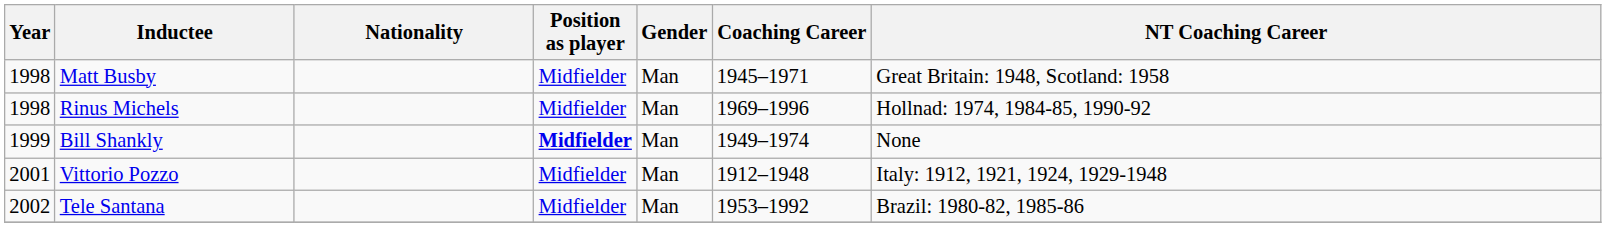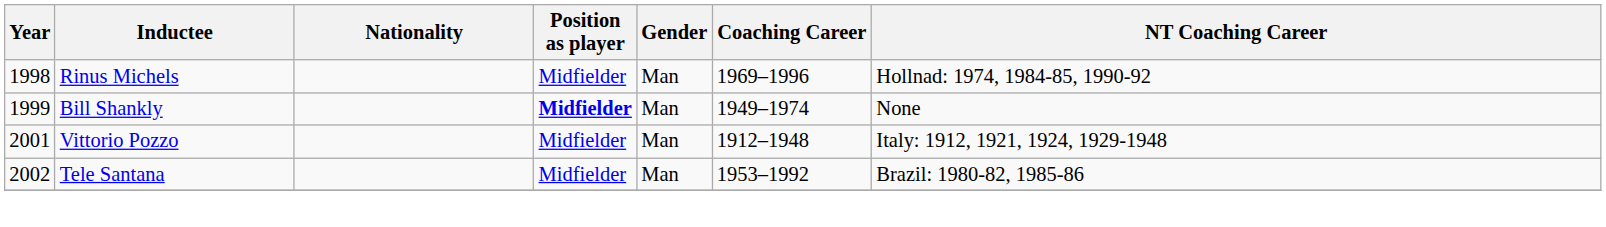 <table class="wikitable sortable" style="text-align: centre;">
 <tr>
 <th style="width:1%;">Year</th>
 <th style="width:15%;">Inductee</th>
 <th style="width:15%;">Nationality</th>
 <th style="width:1%;">Position as player</th>
 <th style="width:1%;">Gender</th>
 <th style="width:10%;">Coaching Career</th>
 <th class="unsortable">NT Coaching Career</th>
-</tr>
-<tr>
-<td>1998</td>
-<td scope=row style=text-align:left><a href='#'>Matt Busby</a></td>
-<td align="left"></td>
-<td><a href='#'>Midfielder</a></td>
-<td>Man</td>
-<td>1945–1971</td>
-<td>Great Britain: 1948, Scotland: 1958</td>
 </tr>
 <tr>
 <td>1998</td>
 <td scope=row style=text-align:left><a href='#'>Rinus Michels</a></td>
 <td align="left"></td>
 <td><a href='#'>Midfielder</a></td>
 <td>Man</td>
 <td>1969–1996</td>
 <td>Hollnad: 1974, 1984-85, 1990-92</td>
 </tr>
 <tr>
 <td>1999</td>
 <td scope=row style=text-align:left><a href='#'>Bill Shankly</a></td>
 <td align="left"></td>
 <td><strong><a href='#'>Midfielder</a></strong></td>
 <td>Man</td>
 <td>1949–1974</td>
 <td>None</td>
 </tr>
 <tr>
 <td>2001</td>
 <td scope=row style=text-align:left><a href='#'>Vittorio Pozzo</a></td>
 <td align="left"></td>
 <td><a href='#'>Midfielder</a></td>
 <td>Man</td>
 <td>1912–1948</td>
 <td>Italy: 1912, 1921, 1924, 1929-1948</td>
 </tr>
 <tr>
 <td>2002</td>
 <td scope=row style=text-align:left><a href='#'>Tele Santana</a></td>
 <td align="left"></td>
 <td><a href='#'>Midfielder</a></td>
 <td>Man</td>
 <td>1953–1992</td>
 <td>Brazil: 1980-82, 1985-86</td>
 </tr>
 <tr>
 </tr>
 </table>
